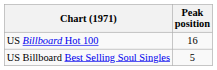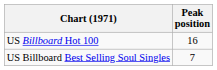 <table class="wikitable sortable">
 <tr>
 <th>Chart (1971)</th>
 <th>Peak<br>position</th>
 </tr>
 <tr>
 <td align="left">US <a href='#'><em>Billboard</em> Hot 100</a></td>
 <td align="center">16</td>
 </tr>
 <tr>
 <td align="left">US  Billboard <a href='#'>Best Selling Soul Singles</a></td>
-<td align="center">5</td>
+<td align="center">7</td>
 </tr>
 </table>
